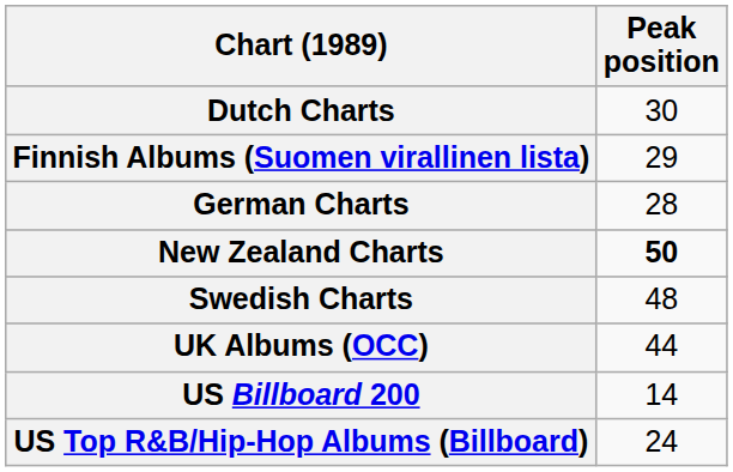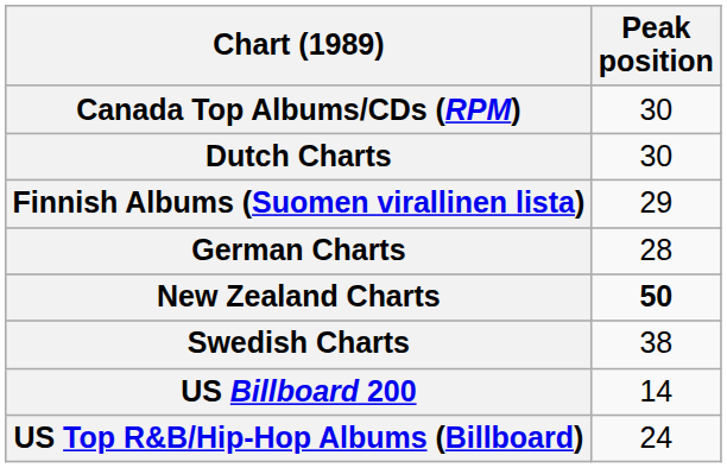 <table class="wikitable sortable plainrowheaders">
 <tr>
 <th>Chart (1989)</th>
 <th>Peak<br>position</th>
+</tr>
+<tr>
+<th scope="row">Canada Top Albums/CDs (<em><a href='#'>RPM</a></em>)</th>
+<td style="text-align:center;">30</td>
 </tr>
 <tr>
 <th scope=row>Dutch Charts</th>
 <td style="text-align:center;">30</td>
 </tr>
 <tr>
 <th scope="row">Finnish Albums (<a href='#'>Suomen virallinen lista</a>)</th>
 <td style="text-align:center;">29</td>
 </tr>
 <tr>
 <th scope=row>German Charts</th>
 <td style="text-align:center;">28</td>
 </tr>
 <tr>
 <th scope=row>New Zealand Charts</th>
 <td style="text-align:center;"><strong>50</strong></td>
 </tr>
 <tr>
 <th scope=row>Swedish Charts</th>
-<td style="text-align:center;">48</td>
-</tr>
-<tr>
-<th scope=row>UK Albums (<a href='#'>OCC</a>)</th>
-<td style="text-align:center;">44</td>
+<td style="text-align:center;">38</td>
 </tr>
 <tr>
 <th scope=row>US <a href='#'><em>Billboard</em> 200</a></th>
 <td style="text-align:center;">14</td>
 </tr>
 <tr>
 <th scope=row>US <a href='#'>Top R&B/Hip-Hop Albums</a> (<a href='#'>Billboard</a>)</th>
 <td style="text-align:center;">24</td>
 </tr>
 </table>
